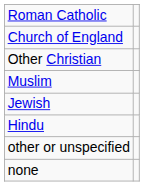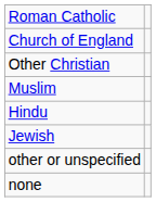 <table class="wikitable">
 <tr>
 <td><a href='#'>Roman Catholic</a></td>
 <td></td>
 </tr>
 <tr>
 <td><a href='#'>Church of England</a></td>
 <td></td>
 </tr>
 <tr>
 <td>Other <a href='#'>Christian</a></td>
 <td></td>
 </tr>
 <tr>
 <td><a href='#'>Muslim</a></td>
 <td></td>
 </tr>
 <tr>
-<td><a href='#'>Jewish</a></td>
+<td><a href='#'>Hindu</a></td>
 <td></td>
 </tr>
 <tr>
-<td><a href='#'>Hindu</a></td>
+<td><a href='#'>Jewish</a></td>
 <td></td>
 </tr>
 <tr>
 <td>other or unspecified</td>
 <td></td>
 </tr>
 <tr>
 <td>none</td>
 <td></td>
 </tr>
 </table>
